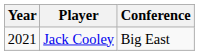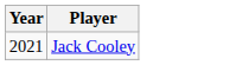 <table class="wikitable outercollapse">
 <tr>
 <th>Year</th>
 <th>Player</th>
-<th>Conference</th>
 </tr>
 <tr>
 <td>2021</td>
 <td><a href='#'>Jack Cooley</a></td>
-<td>Big East</td>
 </tr>
 </table>
